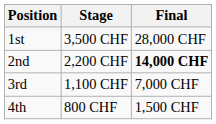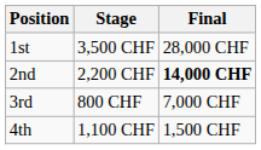 <table class="wikitable">
 <tr>
 <th>Position</th>
 <th>Stage</th>
 <th>Final</th>
 </tr>
 <tr>
 <td>1st</td>
 <td>3,500 CHF</td>
 <td>28,000 CHF</td>
 </tr>
 <tr>
 <td>2nd</td>
 <td>2,200 CHF</td>
 <td><strong>14,000 CHF</strong></td>
 </tr>
 <tr>
 <td>3rd</td>
-<td>1,100 CHF</td>
+<td>800 CHF</td>
 <td>7,000 CHF</td>
 </tr>
 <tr>
 <td>4th</td>
-<td>800 CHF</td>
+<td>1,100 CHF</td>
 <td>1,500 CHF</td>
 </tr>
 </table>
